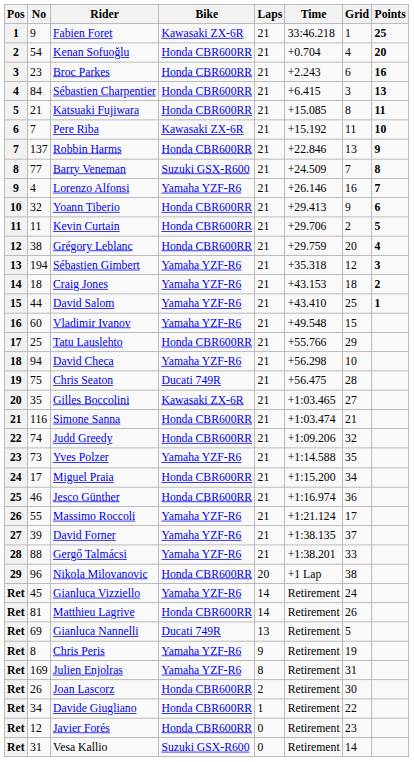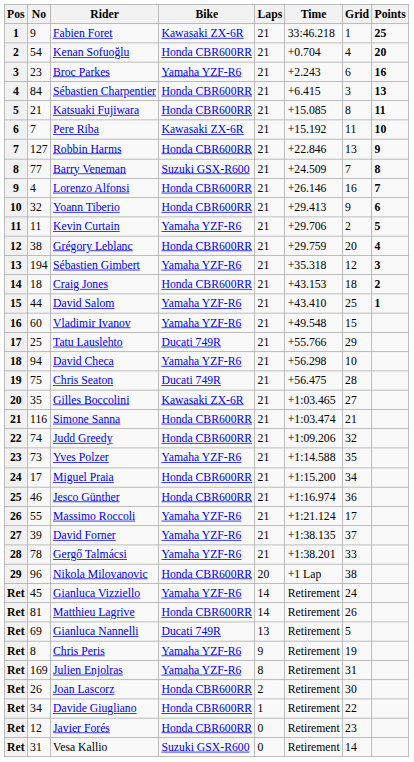 <table class="wikitable" style="font-size: 95%;">
 <tr>
 <th>Pos</th>
 <th>No</th>
 <th>Rider</th>
 <th>Bike</th>
 <th>Laps</th>
 <th>Time</th>
 <th>Grid</th>
 <th>Points</th>
 </tr>
 <tr>
 <th>1</th>
 <td>9</td>
 <td> <a href='#'>Fabien Foret</a></td>
 <td><a href='#'>Kawasaki ZX-6R</a></td>
 <td>21</td>
 <td>33:46.218</td>
 <td>1</td>
 <td><strong>25</strong></td>
 </tr>
 <tr>
 <th>2</th>
 <td>54</td>
 <td> <a href='#'>Kenan Sofuoğlu</a></td>
 <td><a href='#'>Honda CBR600RR</a></td>
 <td>21</td>
 <td>+0.704</td>
 <td>4</td>
 <td><strong>20</strong></td>
 </tr>
 <tr>
 <th>3</th>
 <td>23</td>
 <td> <a href='#'>Broc Parkes</a></td>
-<td><a href='#'>Honda CBR600RR</a></td>
+<td><a href='#'>Yamaha YZF-R6</a></td>
 <td>21</td>
 <td>+2.243</td>
 <td>6</td>
 <td><strong>16</strong></td>
 </tr>
 <tr>
 <th>4</th>
 <td>84</td>
 <td> <a href='#'>Sébastien Charpentier</a></td>
 <td><a href='#'>Honda CBR600RR</a></td>
 <td>21</td>
 <td>+6.415</td>
 <td>3</td>
 <td><strong>13</strong></td>
 </tr>
 <tr>
 <th>5</th>
 <td>21</td>
 <td> <a href='#'>Katsuaki Fujiwara</a></td>
 <td><a href='#'>Honda CBR600RR</a></td>
 <td>21</td>
 <td>+15.085</td>
 <td>8</td>
 <td><strong>11</strong></td>
 </tr>
 <tr>
 <th>6</th>
 <td>7</td>
 <td> <a href='#'>Pere Riba</a></td>
 <td><a href='#'>Kawasaki ZX-6R</a></td>
 <td>21</td>
 <td>+15.192</td>
 <td>11</td>
 <td><strong>10</strong></td>
 </tr>
 <tr>
 <th>7</th>
-<td>137</td>
+<td>127</td>
 <td> <a href='#'>Robbin Harms</a></td>
 <td><a href='#'>Honda CBR600RR</a></td>
 <td>21</td>
 <td>+22.846</td>
 <td>13</td>
 <td><strong>9</strong></td>
 </tr>
 <tr>
 <th>8</th>
 <td>77</td>
 <td> <a href='#'>Barry Veneman</a></td>
 <td><a href='#'>Suzuki GSX-R600</a></td>
 <td>21</td>
 <td>+24.509</td>
 <td>7</td>
 <td><strong>8</strong></td>
 </tr>
 <tr>
 <th>9</th>
 <td>4</td>
 <td> <a href='#'>Lorenzo Alfonsi</a></td>
-<td><a href='#'>Yamaha YZF-R6</a></td>
+<td><a href='#'>Honda CBR600RR</a></td>
 <td>21</td>
 <td>+26.146</td>
 <td>16</td>
 <td><strong>7</strong></td>
 </tr>
 <tr>
 <th>10</th>
 <td>32</td>
 <td> <a href='#'>Yoann Tiberio</a></td>
 <td><a href='#'>Honda CBR600RR</a></td>
 <td>21</td>
 <td>+29.413</td>
 <td>9</td>
 <td><strong>6</strong></td>
 </tr>
 <tr>
 <th>11</th>
 <td>11</td>
 <td> <a href='#'>Kevin Curtain</a></td>
-<td><a href='#'>Honda CBR600RR</a></td>
+<td><a href='#'>Yamaha YZF-R6</a></td>
 <td>21</td>
 <td>+29.706</td>
 <td>2</td>
 <td><strong>5</strong></td>
 </tr>
 <tr>
 <th>12</th>
 <td>38</td>
 <td> <a href='#'>Grégory Leblanc</a></td>
 <td><a href='#'>Honda CBR600RR</a></td>
 <td>21</td>
 <td>+29.759</td>
 <td>20</td>
 <td><strong>4</strong></td>
 </tr>
 <tr>
 <th>13</th>
 <td>194</td>
 <td> <a href='#'>Sébastien Gimbert</a></td>
 <td><a href='#'>Yamaha YZF-R6</a></td>
 <td>21</td>
 <td>+35.318</td>
 <td>12</td>
 <td><strong>3</strong></td>
 </tr>
 <tr>
 <th>14</th>
 <td>18</td>
 <td> <a href='#'>Craig Jones</a></td>
-<td><a href='#'>Yamaha YZF-R6</a></td>
+<td><a href='#'>Honda CBR600RR</a></td>
 <td>21</td>
 <td>+43.153</td>
 <td>18</td>
 <td><strong>2</strong></td>
 </tr>
 <tr>
 <th>15</th>
 <td>44</td>
 <td> <a href='#'>David Salom</a></td>
 <td><a href='#'>Yamaha YZF-R6</a></td>
 <td>21</td>
 <td>+43.410</td>
 <td>25</td>
 <td><strong>1</strong></td>
 </tr>
 <tr>
 <th>16</th>
 <td>60</td>
 <td> <a href='#'>Vladimir Ivanov</a></td>
 <td><a href='#'>Yamaha YZF-R6</a></td>
 <td>21</td>
 <td>+49.548</td>
 <td>15</td>
 <td></td>
 </tr>
 <tr>
 <th>17</th>
 <td>25</td>
 <td> <a href='#'>Tatu Lauslehto</a></td>
-<td><a href='#'>Honda CBR600RR</a></td>
+<td><a href='#'>Ducati 749R</a></td>
 <td>21</td>
 <td>+55.766</td>
 <td>29</td>
 <td></td>
 </tr>
 <tr>
 <th>18</th>
 <td>94</td>
 <td> <a href='#'>David Checa</a></td>
 <td><a href='#'>Yamaha YZF-R6</a></td>
 <td>21</td>
 <td>+56.298</td>
 <td>10</td>
 <td></td>
 </tr>
 <tr>
 <th>19</th>
 <td>75</td>
 <td> <a href='#'>Chris Seaton</a></td>
 <td><a href='#'>Ducati 749R</a></td>
 <td>21</td>
 <td>+56.475</td>
 <td>28</td>
 <td></td>
 </tr>
 <tr>
 <th>20</th>
 <td>35</td>
 <td> <a href='#'>Gilles Boccolini</a></td>
 <td><a href='#'>Kawasaki ZX-6R</a></td>
 <td>21</td>
 <td>+1:03.465</td>
 <td>27</td>
 <td></td>
 </tr>
 <tr>
 <th>21</th>
 <td>116</td>
 <td> <a href='#'>Simone Sanna</a></td>
 <td><a href='#'>Honda CBR600RR</a></td>
 <td>21</td>
 <td>+1:03.474</td>
 <td>21</td>
 <td></td>
 </tr>
 <tr>
 <th>22</th>
 <td>74</td>
 <td> <a href='#'>Judd Greedy</a></td>
 <td><a href='#'>Honda CBR600RR</a></td>
 <td>21</td>
 <td>+1:09.206</td>
 <td>32</td>
 <td></td>
 </tr>
 <tr>
 <th>23</th>
 <td>73</td>
 <td> <a href='#'>Yves Polzer</a></td>
 <td><a href='#'>Yamaha YZF-R6</a></td>
 <td>21</td>
 <td>+1:14.588</td>
 <td>35</td>
 <td></td>
 </tr>
 <tr>
 <th>24</th>
 <td>17</td>
 <td> <a href='#'>Miguel Praia</a></td>
 <td><a href='#'>Honda CBR600RR</a></td>
 <td>21</td>
 <td>+1:15.200</td>
 <td>34</td>
 <td></td>
 </tr>
 <tr>
 <th>25</th>
 <td>46</td>
 <td> <a href='#'>Jesco Günther</a></td>
 <td><a href='#'>Honda CBR600RR</a></td>
 <td>21</td>
 <td>+1:16.974</td>
 <td>36</td>
 <td></td>
 </tr>
 <tr>
 <th>26</th>
 <td>55</td>
 <td> <a href='#'>Massimo Roccoli</a></td>
 <td><a href='#'>Yamaha YZF-R6</a></td>
 <td>21</td>
 <td>+1:21.124</td>
 <td>17</td>
 <td></td>
 </tr>
 <tr>
 <th>27</th>
 <td>39</td>
 <td> <a href='#'>David Forner</a></td>
 <td><a href='#'>Yamaha YZF-R6</a></td>
 <td>21</td>
 <td>+1:38.135</td>
 <td>37</td>
 <td></td>
 </tr>
 <tr>
 <th>28</th>
-<td>88</td>
+<td>78</td>
 <td> <a href='#'>Gergő Talmácsi</a></td>
 <td><a href='#'>Yamaha YZF-R6</a></td>
 <td>21</td>
 <td>+1:38.201</td>
 <td>33</td>
 <td></td>
 </tr>
 <tr>
 <th>29</th>
 <td>96</td>
 <td> <a href='#'>Nikola Milovanovic</a></td>
 <td><a href='#'>Honda CBR600RR</a></td>
 <td>20</td>
 <td>+1 Lap</td>
 <td>38</td>
 <td></td>
 </tr>
 <tr>
 <th>Ret</th>
 <td>45</td>
 <td> <a href='#'>Gianluca Vizziello</a></td>
 <td><a href='#'>Yamaha YZF-R6</a></td>
 <td>14</td>
 <td>Retirement</td>
 <td>24</td>
 <td></td>
 </tr>
 <tr>
 <th>Ret</th>
 <td>81</td>
 <td> <a href='#'>Matthieu Lagrive</a></td>
 <td><a href='#'>Honda CBR600RR</a></td>
 <td>14</td>
 <td>Retirement</td>
 <td>26</td>
 <td></td>
 </tr>
 <tr>
 <th>Ret</th>
 <td>69</td>
 <td> <a href='#'>Gianluca Nannelli</a></td>
 <td><a href='#'>Ducati 749R</a></td>
 <td>13</td>
 <td>Retirement</td>
 <td>5</td>
 <td></td>
 </tr>
 <tr>
 <th>Ret</th>
 <td>8</td>
 <td> <a href='#'>Chris Peris</a></td>
 <td><a href='#'>Yamaha YZF-R6</a></td>
 <td>9</td>
 <td>Retirement</td>
 <td>19</td>
 <td></td>
 </tr>
 <tr>
 <th>Ret</th>
 <td>169</td>
 <td> <a href='#'>Julien Enjolras</a></td>
 <td><a href='#'>Yamaha YZF-R6</a></td>
 <td>8</td>
 <td>Retirement</td>
 <td>31</td>
 <td></td>
 </tr>
 <tr>
 <th>Ret</th>
 <td>26</td>
 <td> <a href='#'>Joan Lascorz</a></td>
 <td><a href='#'>Honda CBR600RR</a></td>
 <td>2</td>
 <td>Retirement</td>
 <td>30</td>
 <td></td>
 </tr>
 <tr>
 <th>Ret</th>
 <td>34</td>
 <td> <a href='#'>Davide Giugliano</a></td>
 <td><a href='#'>Honda CBR600RR</a></td>
 <td>1</td>
 <td>Retirement</td>
 <td>22</td>
 <td></td>
 </tr>
 <tr>
 <th>Ret</th>
 <td>12</td>
 <td> <a href='#'>Javier Forés</a></td>
 <td><a href='#'>Honda CBR600RR</a></td>
 <td>0</td>
 <td>Retirement</td>
 <td>23</td>
 <td></td>
 </tr>
 <tr>
 <th>Ret</th>
 <td>31</td>
 <td> Vesa Kallio</td>
 <td><a href='#'>Suzuki GSX-R600</a></td>
 <td>0</td>
 <td>Retirement</td>
 <td>14</td>
 <td></td>
 </tr>
 </table>
